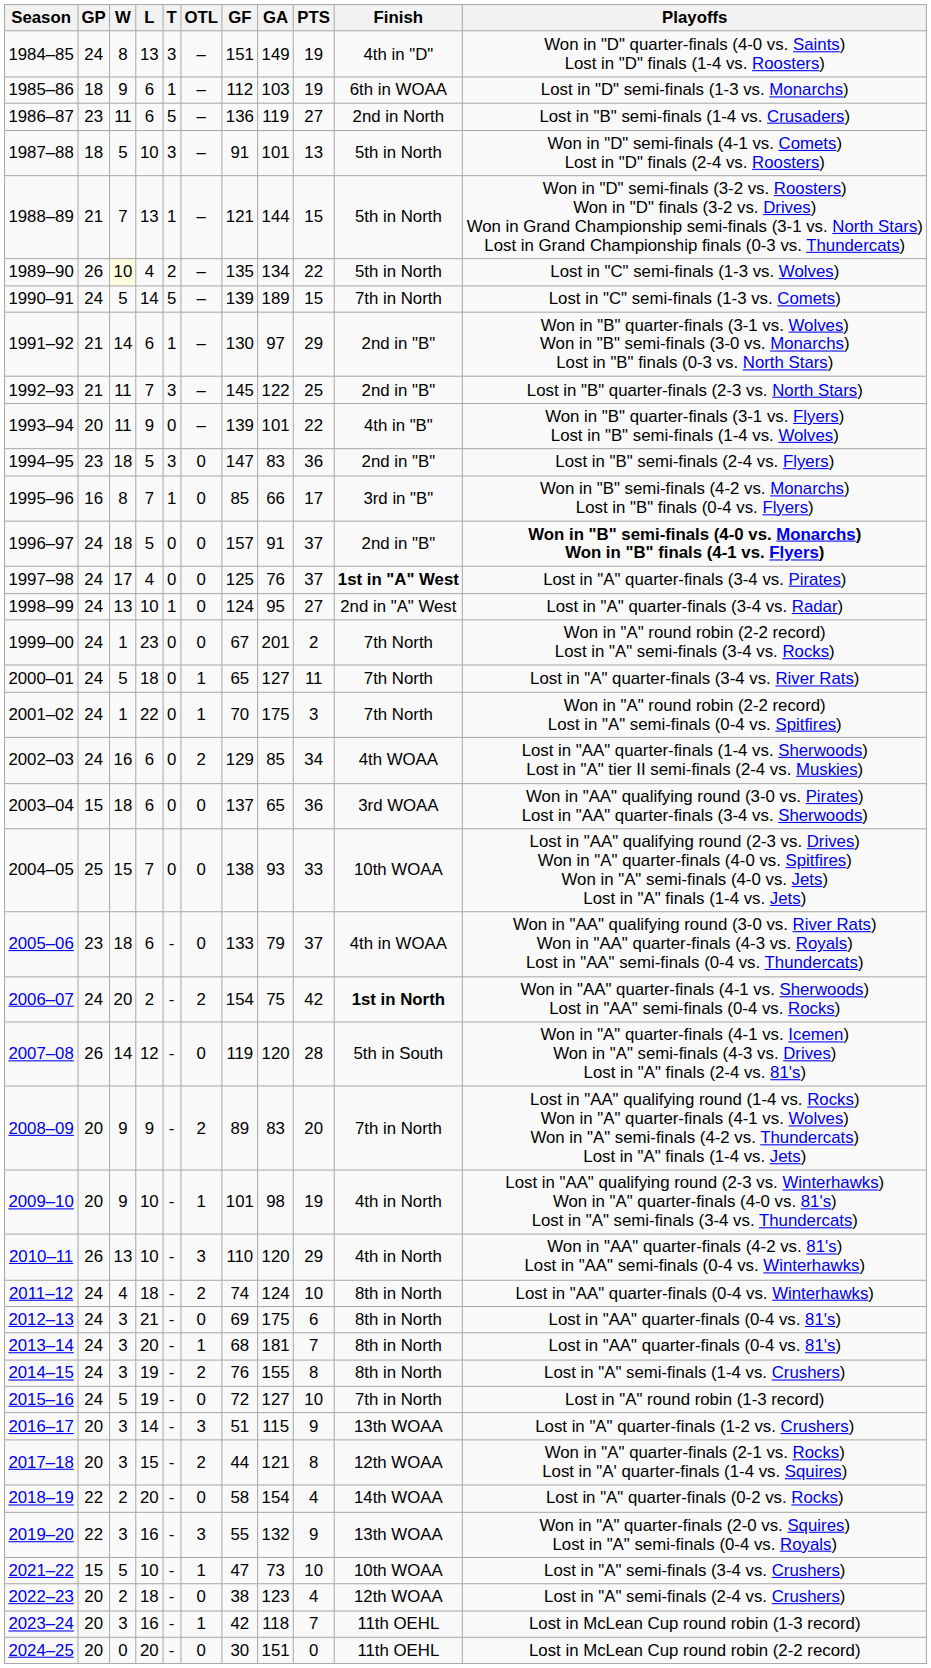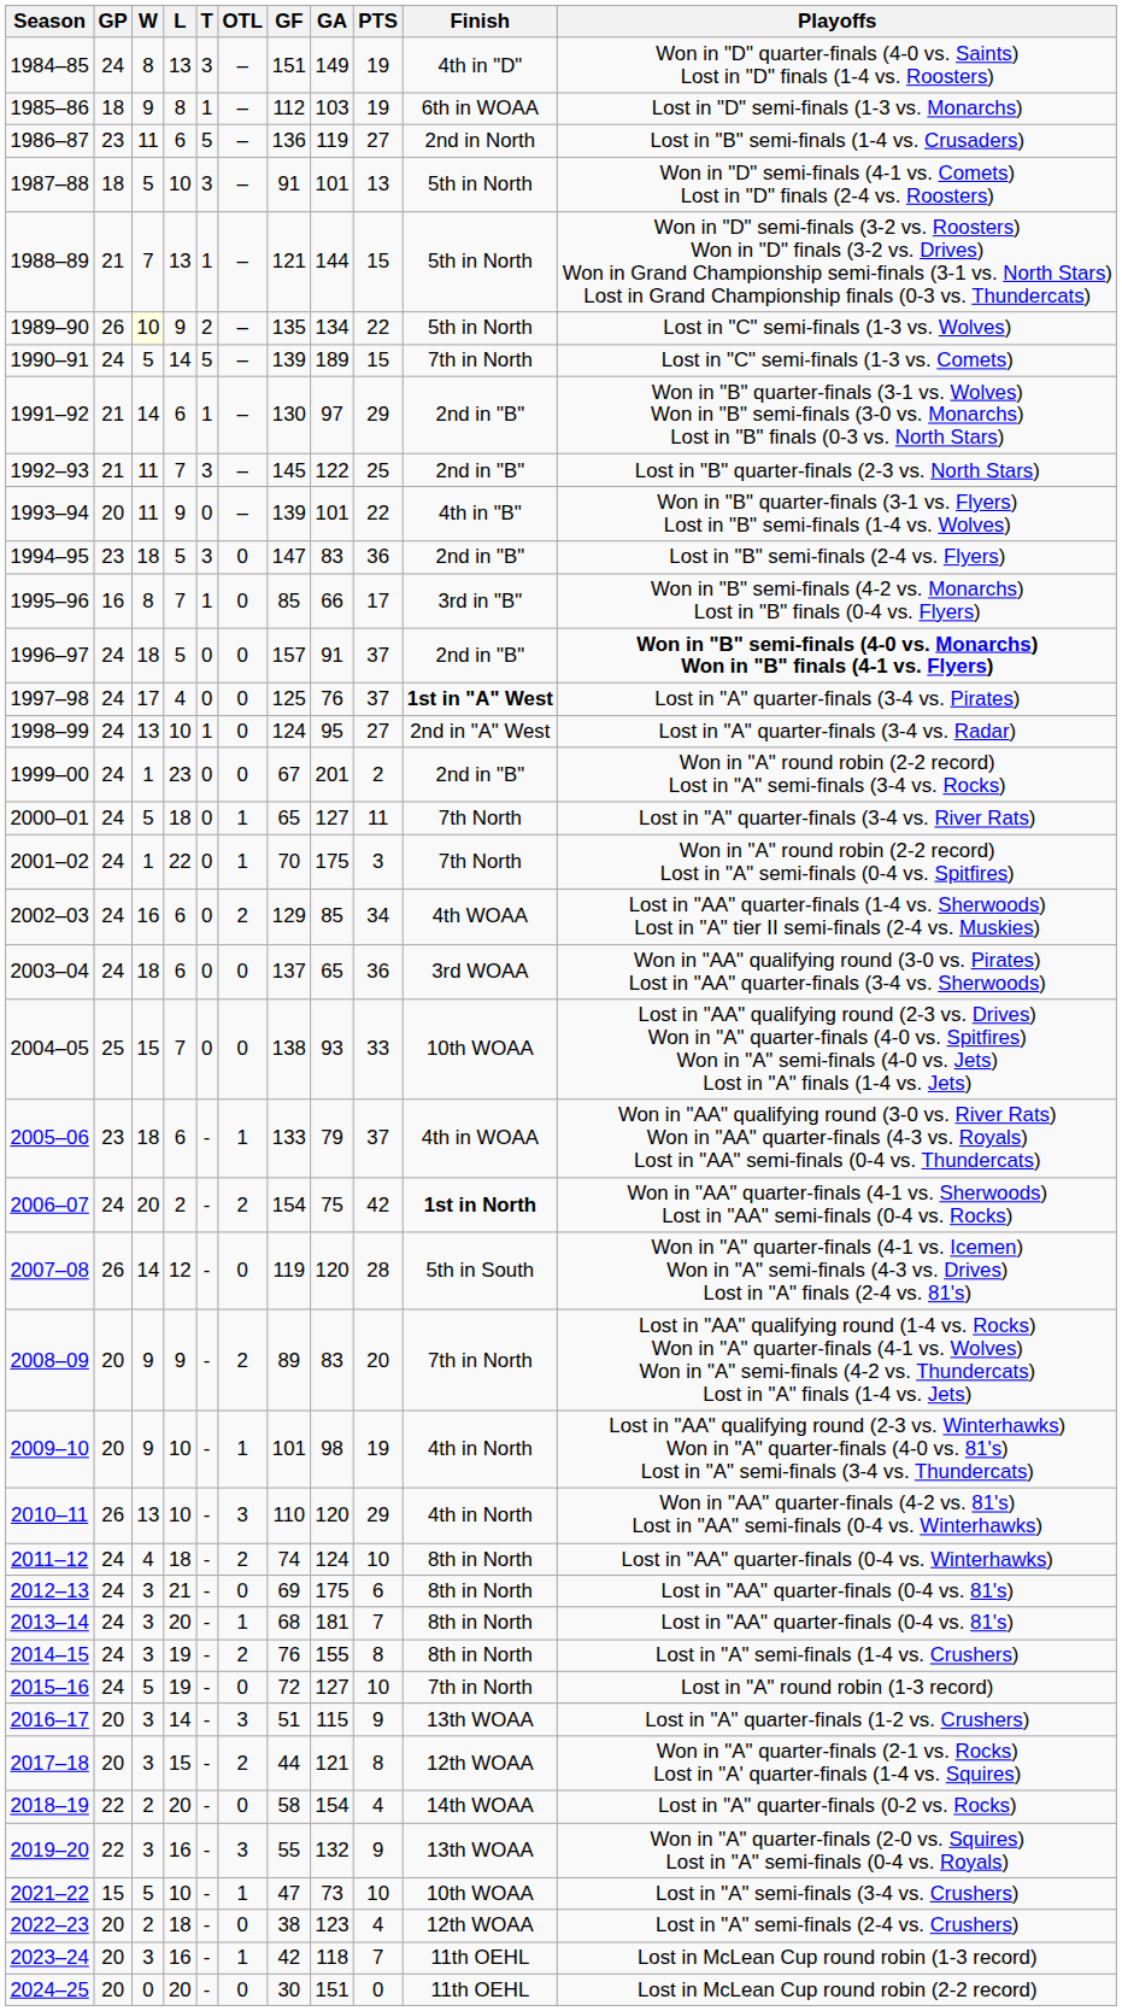 <table class="wikitable">
 <tr>
 <th>Season</th>
 <th>GP</th>
 <th>W</th>
 <th>L</th>
 <th>T</th>
 <th>OTL</th>
 <th>GF</th>
 <th>GA</th>
 <th>PTS</th>
 <th>Finish</th>
 <th>Playoffs</th>
 </tr>
 <tr align="center">
 <td>1984–85 </td>
 <td>24</td>
 <td>8</td>
 <td>13</td>
 <td>3</td>
 <td>–</td>
 <td>151</td>
 <td>149</td>
 <td>19</td>
 <td>4th in "D"</td>
 <td>Won in "D" quarter-finals (4-0 vs. <a href='#'>Saints</a>) <br> Lost in "D" finals (1-4 vs. <a href='#'>Roosters</a>)</td>
 </tr>
 <tr align="center">
 <td>1985–86 </td>
 <td>18</td>
 <td>9</td>
-<td>6</td>
+<td>8</td>
 <td>1</td>
 <td>–</td>
 <td>112</td>
 <td>103</td>
 <td>19</td>
 <td>6th in WOAA</td>
 <td>Lost in "D" semi-finals (1-3 vs. <a href='#'>Monarchs</a>)</td>
 </tr>
 <tr align="center">
 <td>1986–87 </td>
 <td>23</td>
 <td>11</td>
 <td>6</td>
 <td>5</td>
 <td>–</td>
 <td>136</td>
 <td>119</td>
 <td>27</td>
 <td>2nd in North</td>
 <td>Lost in "B" semi-finals (1-4 vs. <a href='#'>Crusaders</a>)</td>
 </tr>
 <tr align="center">
 <td>1987–88 </td>
 <td>18</td>
 <td>5</td>
 <td>10</td>
 <td>3</td>
 <td>–</td>
 <td>91</td>
 <td>101</td>
 <td>13</td>
 <td>5th in North</td>
 <td>Won in "D" semi-finals (4-1 vs. <a href='#'>Comets</a>) <br> Lost in "D" finals (2-4 vs. <a href='#'>Roosters</a>)</td>
 </tr>
 <tr align="center">
 <td>1988–89 </td>
 <td>21</td>
 <td>7</td>
 <td>13</td>
 <td>1</td>
 <td>–</td>
 <td>121</td>
 <td>144</td>
 <td>15</td>
 <td>5th in North</td>
 <td>Won in "D" semi-finals (3-2 vs. <a href='#'>Roosters</a>) <br> Won in "D" finals (3-2 vs. <a href='#'>Drives</a>) <br> Won in Grand Championship semi-finals (3-1 vs. <a href='#'>North Stars</a>) <br> Lost in Grand Championship finals (0-3 vs. <a href='#'>Thundercats</a>)</td>
 </tr>
 <tr align="center">
 <td>1989–90 </td>
 <td>26</td>
 <td style="background: lightyellow;">10</td>
-<td>4</td>
+<td>9</td>
 <td>2</td>
 <td>–</td>
 <td>135</td>
 <td>134</td>
 <td>22</td>
 <td>5th in North</td>
 <td>Lost in "C" semi-finals (1-3 vs. <a href='#'>Wolves</a>)</td>
 </tr>
 <tr align="center">
 <td>1990–91 </td>
 <td>24</td>
 <td>5</td>
 <td>14</td>
 <td>5</td>
 <td>–</td>
 <td>139</td>
 <td>189</td>
 <td>15</td>
 <td>7th in North</td>
 <td>Lost in "C" semi-finals (1-3 vs. <a href='#'>Comets</a>)</td>
 </tr>
 <tr align="center">
 <td>1991–92 </td>
 <td>21</td>
 <td>14</td>
 <td>6</td>
 <td>1</td>
 <td>–</td>
 <td>130</td>
 <td>97</td>
 <td>29</td>
 <td>2nd in "B"</td>
 <td>Won in "B" quarter-finals (3-1 vs. <a href='#'>Wolves</a>) <br> Won in "B" semi-finals (3-0 vs. <a href='#'>Monarchs</a>) <br> Lost in "B" finals (0-3 vs. <a href='#'>North Stars</a>)</td>
 </tr>
 <tr align="center">
 <td>1992–93 </td>
 <td>21</td>
 <td>11</td>
 <td>7</td>
 <td>3</td>
 <td>–</td>
 <td>145</td>
 <td>122</td>
 <td>25</td>
 <td>2nd in "B"</td>
 <td>Lost in "B" quarter-finals (2-3 vs. <a href='#'>North Stars</a>)</td>
 </tr>
 <tr align="center">
 <td>1993–94 </td>
 <td>20</td>
 <td>11</td>
 <td>9</td>
 <td>0</td>
 <td>–</td>
 <td>139</td>
 <td>101</td>
 <td>22</td>
 <td>4th in "B"</td>
 <td>Won in "B" quarter-finals (3-1 vs. <a href='#'>Flyers</a>) <br> Lost in "B" semi-finals (1-4 vs. <a href='#'>Wolves</a>)</td>
 </tr>
 <tr align="center">
 <td>1994–95 </td>
 <td>23</td>
 <td>18</td>
 <td>5</td>
 <td>3</td>
 <td>0</td>
 <td>147</td>
 <td>83</td>
 <td>36</td>
 <td>2nd in "B"</td>
 <td>Lost in "B" semi-finals (2-4 vs. <a href='#'>Flyers</a>)</td>
 </tr>
 <tr align="center">
 <td>1995–96 </td>
 <td>16</td>
 <td>8</td>
 <td>7</td>
 <td>1</td>
 <td>0</td>
 <td>85</td>
 <td>66</td>
 <td>17</td>
 <td>3rd in "B"</td>
 <td>Won in "B" semi-finals (4-2 vs. <a href='#'>Monarchs</a>) <br> Lost in "B" finals (0-4 vs. <a href='#'>Flyers</a>)</td>
 </tr>
 <tr align="center">
 <td>1996–97 </td>
 <td>24</td>
 <td>18</td>
 <td>5</td>
 <td>0</td>
 <td>0</td>
 <td>157</td>
 <td>91</td>
 <td>37</td>
 <td>2nd in "B"</td>
 <td><strong>Won in "B" semi-finals (4-0 vs. <a href='#'>Monarchs</a>)</strong> <br> <strong>Won in "B" finals (4-1 vs. <a href='#'>Flyers</a>)</strong></td>
 </tr>
 <tr align="center">
 <td>1997–98 </td>
 <td>24</td>
 <td>17</td>
 <td>4</td>
 <td>0</td>
 <td>0</td>
 <td>125</td>
 <td>76</td>
 <td>37</td>
 <td><strong>1st in "A" West</strong></td>
 <td>Lost in "A" quarter-finals (3-4 vs. <a href='#'>Pirates</a>)</td>
 </tr>
 <tr align="center">
 <td>1998–99 </td>
 <td>24</td>
 <td>13</td>
 <td>10</td>
 <td>1</td>
 <td>0</td>
 <td>124</td>
 <td>95</td>
 <td>27</td>
 <td>2nd in "A" West</td>
 <td>Lost in "A" quarter-finals (3-4 vs. <a href='#'>Radar</a>)</td>
 </tr>
 <tr align="center">
 <td>1999–00 </td>
 <td>24</td>
 <td>1</td>
 <td>23</td>
 <td>0</td>
 <td>0</td>
 <td>67</td>
 <td>201</td>
 <td>2</td>
-<td>7th North</td>
+<td>2nd in "B"</td>
 <td>Won in "A" round robin (2-2 record) <br> Lost in "A" semi-finals (3-4 vs. <a href='#'>Rocks</a>)</td>
 </tr>
 <tr align="center">
 <td>2000–01 </td>
 <td>24</td>
 <td>5</td>
 <td>18</td>
 <td>0</td>
 <td>1</td>
 <td>65</td>
 <td>127</td>
 <td>11</td>
 <td>7th North</td>
 <td>Lost in "A" quarter-finals (3-4 vs. <a href='#'>River Rats</a>)</td>
 </tr>
 <tr align="center">
 <td>2001–02 </td>
 <td>24</td>
 <td>1</td>
 <td>22</td>
 <td>0</td>
 <td>1</td>
 <td>70</td>
 <td>175</td>
 <td>3</td>
 <td>7th North</td>
 <td>Won in "A" round robin (2-2 record) <br> Lost in "A" semi-finals (0-4 vs. <a href='#'>Spitfires</a>)</td>
 </tr>
 <tr align="center">
 <td>2002–03 </td>
 <td>24</td>
 <td>16</td>
 <td>6</td>
 <td>0</td>
 <td>2</td>
 <td>129</td>
 <td>85</td>
 <td>34</td>
 <td>4th WOAA</td>
 <td>Lost in "AA" quarter-finals (1-4 vs. <a href='#'>Sherwoods</a>) <br> Lost in "A" tier II semi-finals (2-4 vs. <a href='#'>Muskies</a>)</td>
 </tr>
 <tr align="center">
 <td>2003–04 </td>
-<td>15</td>
+<td>24</td>
 <td>18</td>
 <td>6</td>
 <td>0</td>
 <td>0</td>
 <td>137</td>
 <td>65</td>
 <td>36</td>
 <td>3rd WOAA</td>
 <td>Won in "AA" qualifying round (3-0 vs. <a href='#'>Pirates</a>) <br> Lost in "AA" quarter-finals (3-4 vs. <a href='#'>Sherwoods</a>)</td>
 </tr>
 <tr align="center">
 <td>2004–05 </td>
 <td>25</td>
 <td>15</td>
 <td>7</td>
 <td>0</td>
 <td>0</td>
 <td>138</td>
 <td>93</td>
 <td>33</td>
 <td>10th WOAA</td>
 <td>Lost in "AA" qualifying round (2-3 vs. <a href='#'>Drives</a>) <br> Won in "A" quarter-finals (4-0 vs. <a href='#'>Spitfires</a>) <br> Won in "A" semi-finals (4-0 vs. <a href='#'>Jets</a>) <br> Lost in "A" finals (1-4 vs. <a href='#'>Jets</a>)</td>
 </tr>
 <tr align="center">
 <td><a href='#'>2005–06</a></td>
 <td>23</td>
 <td>18</td>
 <td>6</td>
 <td>-</td>
-<td>0</td>
+<td>1</td>
 <td>133</td>
 <td>79</td>
 <td>37</td>
 <td>4th in WOAA</td>
 <td>Won in "AA" qualifying round (3-0 vs. <a href='#'>River Rats</a>) <br> Won in "AA" quarter-finals (4-3 vs. <a href='#'>Royals</a>) <br> Lost in "AA" semi-finals (0-4 vs. <a href='#'>Thundercats</a>)</td>
 </tr>
 <tr align="center">
 <td><a href='#'>2006–07</a></td>
 <td>24</td>
 <td>20</td>
 <td>2</td>
 <td>-</td>
 <td>2</td>
 <td>154</td>
 <td>75</td>
 <td>42</td>
 <td><strong>1st in North</strong></td>
 <td>Won in "AA" quarter-finals (4-1 vs. <a href='#'>Sherwoods</a>) <br> Lost in "AA" semi-finals (0-4 vs. <a href='#'>Rocks</a>)</td>
 </tr>
 <tr align="center">
 <td><a href='#'>2007–08</a></td>
 <td>26</td>
 <td>14</td>
 <td>12</td>
 <td>-</td>
 <td>0</td>
 <td>119</td>
 <td>120</td>
 <td>28</td>
 <td>5th in South</td>
 <td>Won in "A" quarter-finals (4-1 vs. <a href='#'>Icemen</a>) <br> Won in "A" semi-finals (4-3 vs. <a href='#'>Drives</a>) <br> Lost in "A" finals (2-4 vs. <a href='#'>81's</a>)</td>
 </tr>
 <tr align="center">
 <td><a href='#'>2008–09</a></td>
 <td>20</td>
 <td>9</td>
 <td>9</td>
 <td>-</td>
 <td>2</td>
 <td>89</td>
 <td>83</td>
 <td>20</td>
 <td>7th in North</td>
 <td>Lost in "AA" qualifying round (1-4 vs. <a href='#'>Rocks</a>) <br> Won in "A" quarter-finals (4-1 vs. <a href='#'>Wolves</a>) <br> Won in "A" semi-finals (4-2 vs. <a href='#'>Thundercats</a>) <br> Lost in "A" finals (1-4 vs. <a href='#'>Jets</a>)</td>
 </tr>
 <tr align="center">
 <td><a href='#'>2009–10</a></td>
 <td>20</td>
 <td>9</td>
 <td>10</td>
 <td>-</td>
 <td>1</td>
 <td>101</td>
 <td>98</td>
 <td>19</td>
 <td>4th in North</td>
 <td>Lost in "AA" qualifying round (2-3 vs. <a href='#'>Winterhawks</a>) <br> Won in "A" quarter-finals (4-0 vs. <a href='#'>81's</a>) <br> Lost in "A" semi-finals (3-4 vs. <a href='#'>Thundercats</a>)</td>
 </tr>
 <tr align="center">
 <td><a href='#'>2010–11</a></td>
 <td>26</td>
 <td>13</td>
 <td>10</td>
 <td>-</td>
 <td>3</td>
 <td>110</td>
 <td>120</td>
 <td>29</td>
 <td>4th in North</td>
 <td>Won in "AA" quarter-finals (4-2 vs. <a href='#'>81's</a>) <br> Lost in "AA" semi-finals (0-4 vs. <a href='#'>Winterhawks</a>)</td>
 </tr>
 <tr align="center">
 <td><a href='#'>2011–12</a></td>
 <td>24</td>
 <td>4</td>
 <td>18</td>
 <td>-</td>
 <td>2</td>
 <td>74</td>
 <td>124</td>
 <td>10</td>
 <td>8th in North</td>
 <td>Lost in "AA" quarter-finals (0-4 vs. <a href='#'>Winterhawks</a>)</td>
 </tr>
 <tr align="center">
 <td><a href='#'>2012–13</a></td>
 <td>24</td>
 <td>3</td>
 <td>21</td>
 <td>-</td>
 <td>0</td>
 <td>69</td>
 <td>175</td>
 <td>6</td>
 <td>8th in North</td>
 <td>Lost in "AA" quarter-finals (0-4 vs. <a href='#'>81's</a>)</td>
 </tr>
 <tr align="center">
 <td><a href='#'>2013–14</a></td>
 <td>24</td>
 <td>3</td>
 <td>20</td>
 <td>-</td>
 <td>1</td>
 <td>68</td>
 <td>181</td>
 <td>7</td>
 <td>8th in North</td>
 <td>Lost in "AA" quarter-finals (0-4 vs. <a href='#'>81's</a>)</td>
 </tr>
 <tr align="center">
 <td><a href='#'>2014–15</a></td>
 <td>24</td>
 <td>3</td>
 <td>19</td>
 <td>-</td>
 <td>2</td>
 <td>76</td>
 <td>155</td>
 <td>8</td>
 <td>8th in North</td>
 <td>Lost in "A" semi-finals (1-4 vs. <a href='#'>Crushers</a>)</td>
 </tr>
 <tr align="center">
 <td><a href='#'>2015–16</a></td>
 <td>24</td>
 <td>5</td>
 <td>19</td>
 <td>-</td>
 <td>0</td>
 <td>72</td>
 <td>127</td>
 <td>10</td>
 <td>7th in North</td>
 <td>Lost in "A" round robin (1-3 record)</td>
 </tr>
 <tr align="center">
 <td><a href='#'>2016–17</a></td>
 <td>20</td>
 <td>3</td>
 <td>14</td>
 <td>-</td>
 <td>3</td>
 <td>51</td>
 <td>115</td>
 <td>9</td>
 <td>13th WOAA</td>
 <td>Lost in "A" quarter-finals (1-2 vs. <a href='#'>Crushers</a>)</td>
 </tr>
 <tr align="center">
 <td><a href='#'>2017–18</a></td>
 <td>20</td>
 <td>3</td>
 <td>15</td>
 <td>-</td>
 <td>2</td>
 <td>44</td>
 <td>121</td>
 <td>8</td>
 <td>12th WOAA</td>
 <td>Won in "A" quarter-finals (2-1 vs. <a href='#'>Rocks</a>) <br> Lost in "A' quarter-finals (1-4 vs. <a href='#'>Squires</a>)</td>
 </tr>
 <tr align="center">
 <td><a href='#'>2018–19</a></td>
 <td>22</td>
 <td>2</td>
 <td>20</td>
 <td>-</td>
 <td>0</td>
 <td>58</td>
 <td>154</td>
 <td>4</td>
 <td>14th WOAA</td>
 <td>Lost in "A" quarter-finals (0-2 vs. <a href='#'>Rocks</a>)</td>
 </tr>
 <tr align="center">
 <td><a href='#'>2019–20</a></td>
 <td>22</td>
 <td>3</td>
 <td>16</td>
 <td>-</td>
 <td>3</td>
 <td>55</td>
 <td>132</td>
 <td>9</td>
 <td>13th WOAA</td>
 <td>Won in "A" quarter-finals (2-0 vs. <a href='#'>Squires</a>) <br> Lost in "A" semi-finals (0-4 vs. <a href='#'>Royals</a>)</td>
 </tr>
 <tr align="center">
 <td><a href='#'>2021–22</a></td>
 <td>15</td>
 <td>5</td>
 <td>10</td>
 <td>-</td>
 <td>1</td>
 <td>47</td>
 <td>73</td>
 <td>10</td>
 <td>10th WOAA</td>
 <td>Lost in "A" semi-finals (3-4 vs. <a href='#'>Crushers</a>)</td>
 </tr>
 <tr align="center">
 <td><a href='#'>2022–23</a></td>
 <td>20</td>
 <td>2</td>
 <td>18</td>
 <td>-</td>
 <td>0</td>
 <td>38</td>
 <td>123</td>
 <td>4</td>
 <td>12th WOAA</td>
 <td>Lost in "A" semi-finals (2-4 vs. <a href='#'>Crushers</a>)</td>
 </tr>
 <tr align="center">
 <td><a href='#'>2023–24</a></td>
 <td>20</td>
 <td>3</td>
 <td>16</td>
 <td>-</td>
 <td>1</td>
 <td>42</td>
 <td>118</td>
 <td>7</td>
 <td>11th OEHL</td>
 <td>Lost in McLean Cup round robin (1-3 record)</td>
 </tr>
 <tr align="center">
 <td><a href='#'>2024–25</a></td>
 <td>20</td>
 <td>0</td>
 <td>20</td>
 <td>-</td>
 <td>0</td>
 <td>30</td>
 <td>151</td>
 <td>0</td>
 <td>11th OEHL</td>
 <td>Lost in McLean Cup round robin (2-2 record)</td>
 </tr>
 </table>
